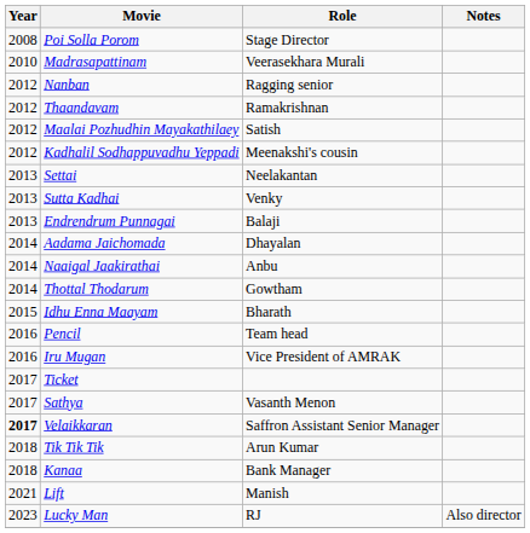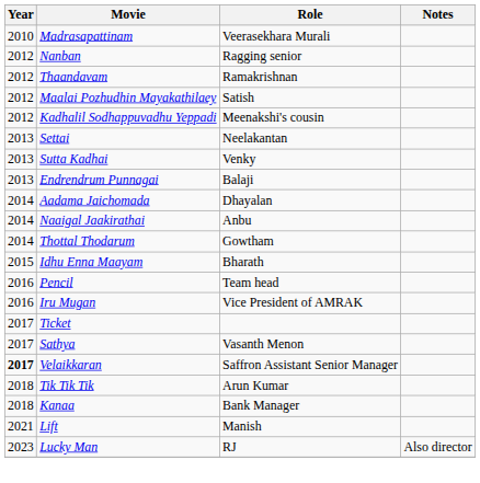 <table class="wikitable">
 <tr style="background:#ccc; text-align:center;">
 <th>Year</th>
 <th>Movie</th>
 <th>Role</th>
 <th>Notes</th>
-</tr>
-<tr>
-<td>2008</td>
-<td><em><a href='#'>Poi Solla Porom</a></em></td>
-<td>Stage Director</td>
-<td></td>
 </tr>
 <tr>
 <td>2010</td>
 <td><em><a href='#'>Madrasapattinam</a></em></td>
 <td>Veerasekhara Murali</td>
 <td></td>
 </tr>
 <tr>
 <td>2012</td>
 <td><em><a href='#'>Nanban</a></em></td>
 <td>Ragging senior</td>
 <td></td>
 </tr>
 <tr>
 <td>2012</td>
 <td><em><a href='#'>Thaandavam</a></em></td>
 <td>Ramakrishnan</td>
 <td></td>
 </tr>
 <tr>
 <td>2012</td>
 <td><em><a href='#'>Maalai Pozhudhin Mayakathilaey</a></em></td>
 <td>Satish</td>
 <td></td>
 </tr>
 <tr>
 <td>2012</td>
 <td><em><a href='#'>Kadhalil Sodhappuvadhu Yeppadi</a></em></td>
 <td>Meenakshi's cousin</td>
 <td></td>
 </tr>
 <tr>
 <td>2013</td>
 <td><em><a href='#'>Settai</a></em></td>
 <td>Neelakantan</td>
 <td></td>
 </tr>
 <tr>
 <td>2013</td>
 <td><em><a href='#'>Sutta Kadhai</a></em></td>
 <td>Venky</td>
 <td></td>
 </tr>
 <tr>
 <td>2013</td>
 <td><em><a href='#'>Endrendrum Punnagai</a></em></td>
 <td>Balaji</td>
 <td></td>
 </tr>
 <tr>
 <td>2014</td>
 <td><em><a href='#'>Aadama Jaichomada</a></em></td>
 <td>Dhayalan</td>
 <td></td>
 </tr>
 <tr>
 <td>2014</td>
 <td><em><a href='#'>Naaigal Jaakirathai</a></em></td>
 <td>Anbu</td>
 <td></td>
 </tr>
 <tr>
 <td>2014</td>
 <td><em><a href='#'>Thottal Thodarum</a></em></td>
 <td>Gowtham</td>
 <td></td>
 </tr>
 <tr>
 <td>2015</td>
 <td><em><a href='#'>Idhu Enna Maayam</a></em></td>
 <td>Bharath</td>
 <td></td>
 </tr>
 <tr>
 <td>2016</td>
 <td><em><a href='#'>Pencil</a></em></td>
 <td>Team head</td>
 <td></td>
 </tr>
 <tr>
 <td>2016</td>
 <td><em><a href='#'>Iru Mugan</a></em></td>
 <td>Vice President of AMRAK</td>
 <td></td>
 </tr>
 <tr>
 <td>2017</td>
 <td><em><a href='#'>Ticket</a></em></td>
 <td></td>
 <td></td>
 </tr>
 <tr>
 <td>2017</td>
 <td><em><a href='#'>Sathya</a></em></td>
 <td>Vasanth Menon</td>
 <td></td>
 </tr>
 <tr>
 <td><strong>2017</strong></td>
 <td><em><a href='#'>Velaikkaran</a></em></td>
 <td>Saffron Assistant Senior Manager</td>
 <td></td>
 </tr>
 <tr>
 <td>2018</td>
 <td><em><a href='#'>Tik Tik Tik</a></em></td>
 <td>Arun Kumar</td>
 <td></td>
 </tr>
 <tr>
 <td>2018</td>
 <td><em><a href='#'>Kanaa</a></em></td>
 <td>Bank Manager</td>
 <td></td>
 </tr>
 <tr>
 <td>2021</td>
 <td><em><a href='#'>Lift</a></em></td>
 <td>Manish</td>
 <td></td>
 </tr>
 <tr>
 <td>2023</td>
 <td><em><a href='#'>Lucky Man</a></em></td>
 <td>RJ</td>
 <td>Also director</td>
 </tr>
 <tr>
 </tr>
 </table>
